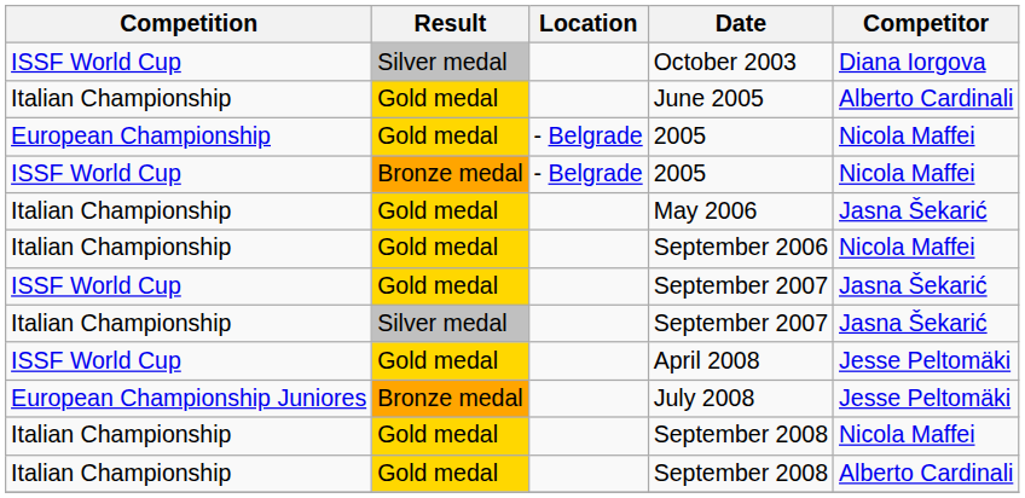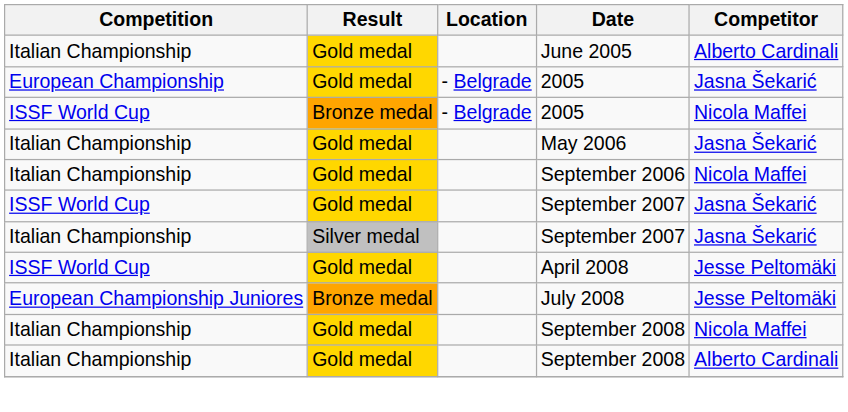 <table class="wikitable" border="1">
 <tr>
 <th>Competition</th>
 <th>Result</th>
 <th>Location</th>
 <th>Date</th>
 <th>Competitor</th>
-</tr>
-<tr>
-<td><a href='#'>ISSF World Cup</a></td>
-<td style="background:silver">Silver medal</td>
-<td></td>
-<td>October 2003</td>
-<td><a href='#'>Diana Iorgova</a></td>
 </tr>
 <tr>
 <td>Italian Championship</td>
 <td style="background:gold">Gold medal</td>
 <td></td>
 <td>June 2005</td>
 <td><a href='#'>Alberto Cardinali</a></td>
 </tr>
 <tr>
 <td><a href='#'>European Championship</a></td>
 <td style="background:gold">Gold medal</td>
 <td> - <a href='#'>Belgrade</a></td>
 <td>2005</td>
-<td><a href='#'>Nicola Maffei</a></td>
+<td><a href='#'>Jasna Šekarić</a></td>
 </tr>
 <tr>
 <td><a href='#'>ISSF World Cup</a></td>
 <td style="background:orange">Bronze medal</td>
 <td> - <a href='#'>Belgrade</a></td>
 <td>2005</td>
 <td><a href='#'>Nicola Maffei</a></td>
 </tr>
 <tr>
 <td>Italian Championship</td>
 <td style="background:gold">Gold medal</td>
 <td></td>
 <td>May 2006</td>
 <td><a href='#'>Jasna Šekarić</a></td>
 </tr>
 <tr>
 <td>Italian Championship</td>
 <td style="background:gold">Gold medal</td>
 <td></td>
 <td>September 2006</td>
 <td><a href='#'>Nicola Maffei</a></td>
 </tr>
 <tr>
 <td><a href='#'>ISSF World Cup</a></td>
 <td style="background:gold">Gold medal</td>
 <td></td>
 <td>September 2007</td>
 <td><a href='#'>Jasna Šekarić</a></td>
 </tr>
 <tr>
 <td>Italian Championship</td>
 <td style="background:silver">Silver medal</td>
 <td></td>
 <td>September 2007</td>
 <td><a href='#'>Jasna Šekarić</a></td>
 </tr>
 <tr>
 <td><a href='#'>ISSF World Cup</a></td>
 <td style="background:gold">Gold medal</td>
 <td></td>
 <td>April 2008</td>
 <td><a href='#'>Jesse Peltomäki</a></td>
 </tr>
 <tr>
 <td><a href='#'>European Championship Juniores</a></td>
 <td style="background:orange">Bronze medal</td>
 <td></td>
 <td>July 2008</td>
 <td><a href='#'>Jesse Peltomäki</a></td>
 </tr>
 <tr>
 <td>Italian Championship</td>
 <td style="background:gold">Gold medal</td>
 <td></td>
 <td>September 2008</td>
 <td><a href='#'>Nicola Maffei</a></td>
 </tr>
 <tr>
 <td>Italian Championship</td>
 <td style="background:gold">Gold medal</td>
 <td></td>
 <td>September 2008</td>
 <td><a href='#'>Alberto Cardinali</a></td>
 </tr>
 <tr>
 </tr>
 </table>
